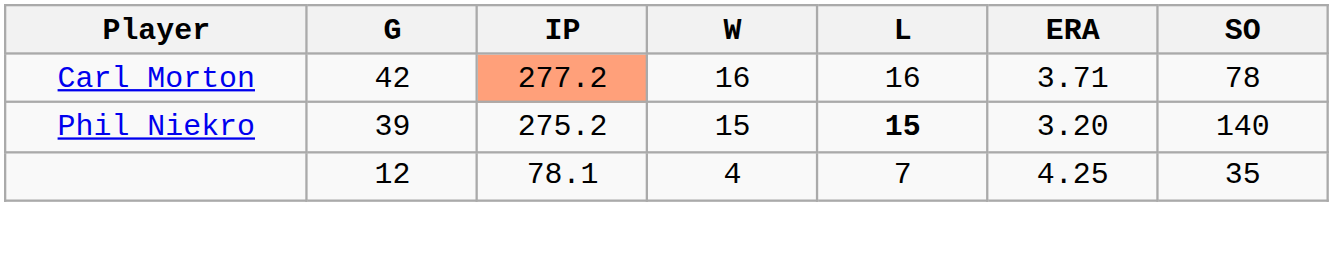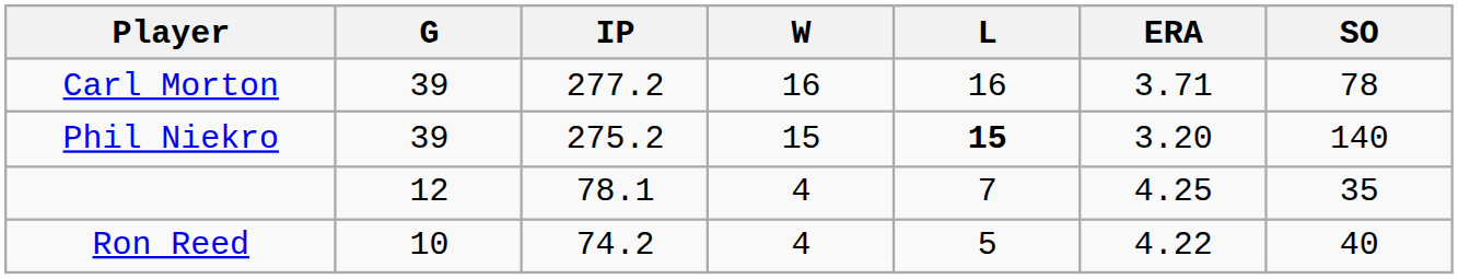 <table class="wikitable sortable">
 <tr>
 <th bgcolor="#DDDDFF" width="16%">Player</th>
 <th bgcolor="#DDDDFF" width="9%">G</th>
 <th bgcolor="#DDDDFF" width="9%">IP</th>
 <th bgcolor="#DDDDFF" width="9%">W</th>
 <th bgcolor="#DDDDFF" width="9%">L</th>
 <th bgcolor="#DDDDFF" width="9%">ERA</th>
 <th bgcolor="#DDDDFF" width="9%">SO</th>
 </tr>
 <tr align="center">
 <td><a href='#'>Carl Morton</a></td>
-<td>42</td>
-<td style="background: lightsalmon;">277.2</td>
+<td>39</td>
+<td>277.2</td>
 <td>16</td>
 <td>16</td>
 <td>3.71</td>
 <td>78</td>
 </tr>
 <tr align=center>
 <td><a href='#'>Phil Niekro</a></td>
 <td>39</td>
 <td>275.2</td>
 <td>15</td>
 <td><strong>15</strong></td>
 <td>3.20</td>
 <td>140</td>
 </tr>
 <tr align=center>
 <td></td>
 <td>12</td>
 <td>78.1</td>
 <td>4</td>
 <td>7</td>
 <td>4.25</td>
 <td>35</td>
 </tr>
+<tr align="center">
+<td><a href='#'>Ron Reed</a></td>
+<td>10</td>
+<td>74.2</td>
+<td>4</td>
+<td>5</td>
+<td>4.22</td>
+<td>40</td>
+</tr>
 </table>
